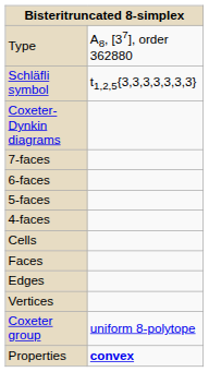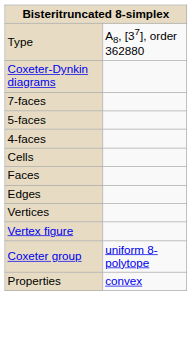 <table class="wikitable" align="right" style="margin-left:10px" width="250">
 <tr>
 <th style="background:#e7dcc3;" colspan="2">Bisteritruncated 8-simplex</th>
 </tr>
 <tr>
 <td style="background:#e7dcc3;">Type</td>
 <td>A<sub>8</sub>, [3<sup>7</sup>], order 362880</td>
 </tr>
 <tr>
-<td style="background:#e7dcc3;"><a href='#'>Schläfli symbol</a></td>
-<td>t<sub>1,2,5</sub>{3,3,3,3,3,3,3}</td>
-</tr>
-<tr>
 <td style="background:#e7dcc3;"><a href='#'>Coxeter-Dynkin diagrams</a></td>
 <td></td>
 </tr>
 <tr>
 <td style="background:#e7dcc3;">7-faces</td>
-<td></td>
-</tr>
-<tr>
-<td style="background:#e7dcc3;">6-faces</td>
 <td></td>
 </tr>
 <tr>
 <td style="background:#e7dcc3;">5-faces</td>
 <td></td>
 </tr>
 <tr>
 <td style="background:#e7dcc3;">4-faces</td>
 <td></td>
 </tr>
 <tr>
 <td style="background:#e7dcc3;">Cells</td>
 <td></td>
 </tr>
 <tr>
 <td style="background:#e7dcc3;">Faces</td>
 <td></td>
 </tr>
 <tr>
 <td style="background:#e7dcc3;">Edges</td>
 <td></td>
 </tr>
 <tr>
 <td style="background:#e7dcc3;">Vertices</td>
 <td></td>
 </tr>
 <tr>
+<td style="background:#e7dcc3;"><a href='#'>Vertex figure</a></td>
+<td></td>
+</tr>
+<tr>
 <td style="background:#e7dcc3;"><a href='#'>Coxeter group</a></td>
 <td><a href='#'>uniform 8-polytope</a></td>
 </tr>
 <tr>
 <td style="background:#e7dcc3;">Properties</td>
-<td><strong><a href='#'>convex</a></strong></td>
+<td><a href='#'>convex</a></td>
 </tr>
 </table>
